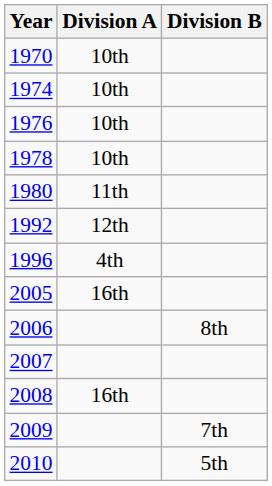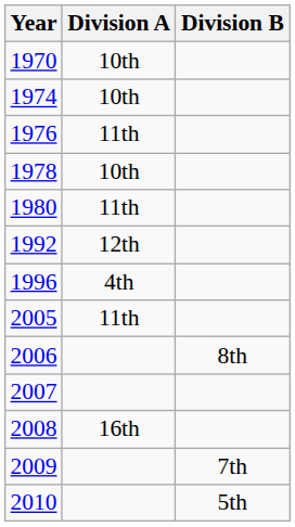 <table class="wikitable" style="text-align:center">
 <tr>
 <th>Year</th>
 <th>Division A</th>
 <th>Division B</th>
 </tr>
 <tr>
 <td><a href='#'>1970</a></td>
 <td>10th</td>
 <td></td>
 </tr>
 <tr>
 <td><a href='#'>1974</a></td>
 <td>10th</td>
 <td></td>
 </tr>
 <tr>
 <td><a href='#'>1976</a></td>
-<td>10th</td>
+<td>11th</td>
 <td></td>
 </tr>
 <tr>
 <td><a href='#'>1978</a></td>
 <td>10th</td>
 <td></td>
 </tr>
 <tr>
 <td><a href='#'>1980</a></td>
 <td>11th</td>
 <td></td>
 </tr>
 <tr>
 <td><a href='#'>1992</a></td>
 <td>12th</td>
 <td></td>
 </tr>
 <tr>
 <td><a href='#'>1996</a></td>
 <td>4th</td>
 <td></td>
 </tr>
 <tr>
 <td><a href='#'>2005</a></td>
-<td>16th</td>
+<td>11th</td>
 <td></td>
 </tr>
 <tr>
 <td><a href='#'>2006</a></td>
 <td></td>
 <td>8th</td>
 </tr>
 <tr>
 <td><a href='#'>2007</a></td>
 <td></td>
 <td></td>
 </tr>
 <tr>
 <td><a href='#'>2008</a></td>
 <td>16th</td>
 <td></td>
 </tr>
 <tr>
 <td><a href='#'>2009</a></td>
 <td></td>
 <td>7th</td>
 </tr>
 <tr>
 <td><a href='#'>2010</a></td>
 <td></td>
 <td>5th</td>
 </tr>
 </table>
